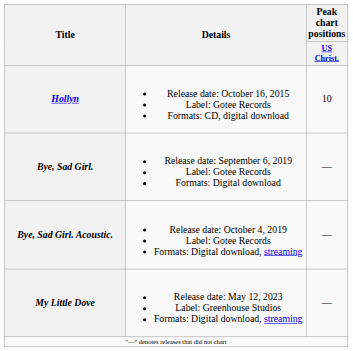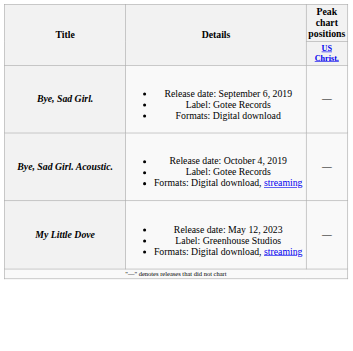 <table class="wikitable plainrowheaders" style="text-align:center;">
 <tr>
 <th rowspan="2" style="width:12em;">Title</th>
 <th rowspan="2" style="width:18em;">Details</th>
 <th colspan="1">Peak chart positions</th>
 </tr>
 <tr style="font-size:smaller;">
 <th width="45"><a href='#'>US<br>Christ.</a><br></th>
-</tr>
-<tr>
-<th scope="row"><em><a href='#'>Hollyn</a></em></th>
-<td><br><ul><li>Release date: October 16, 2015</li><li>Label: Gotee Records</li><li>Formats: CD, digital download</li></ul></td>
-<td>10</td>
 </tr>
 <tr>
 <th scope="row"><em>Bye, Sad Girl.</em></th>
 <td><br><ul><li>Release date: September 6, 2019</li><li>Label: Gotee Records</li><li>Formats: Digital download</li></ul></td>
 <td>—</td>
 </tr>
 <tr>
 <th scope="row"><em>Bye, Sad Girl. Acoustic.</em></th>
 <td><br><ul><li>Release date: October 4, 2019</li><li>Label: Gotee Records</li><li>Formats: Digital download, <a href='#'>streaming</a></li></ul></td>
 <td>—</td>
 </tr>
 <tr>
 <th scope="row"><em>My Little Dove</em></th>
 <td><br><ul><li>Release date: May 12, 2023</li><li>Label: Greenhouse Studios</li><li>Formats: Digital download, <a href='#'>streaming</a></li></ul></td>
 <td>—</td>
 </tr>
 <tr>
 <td colspan="3" style="font-size:8pt">"—" denotes releases that did not chart</td>
 </tr>
 </table>
